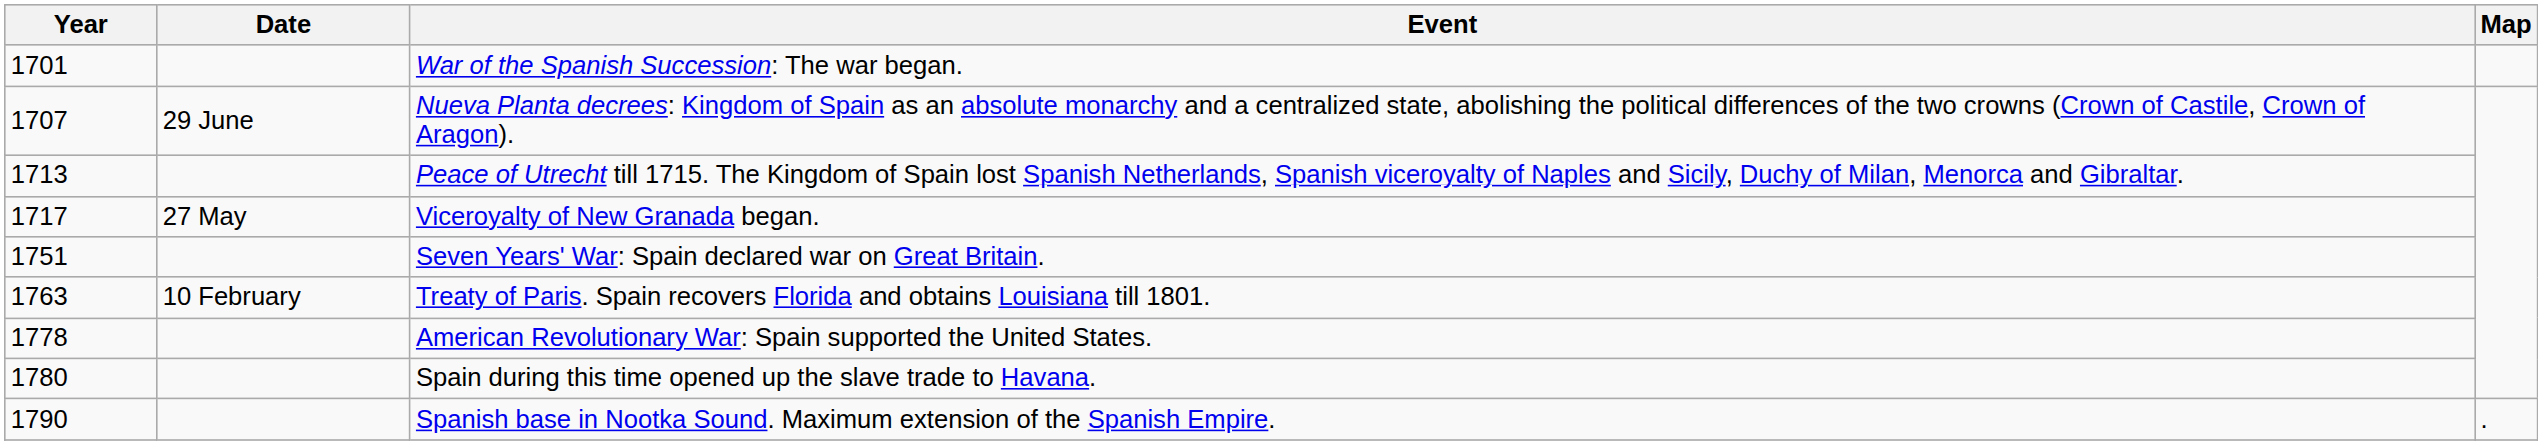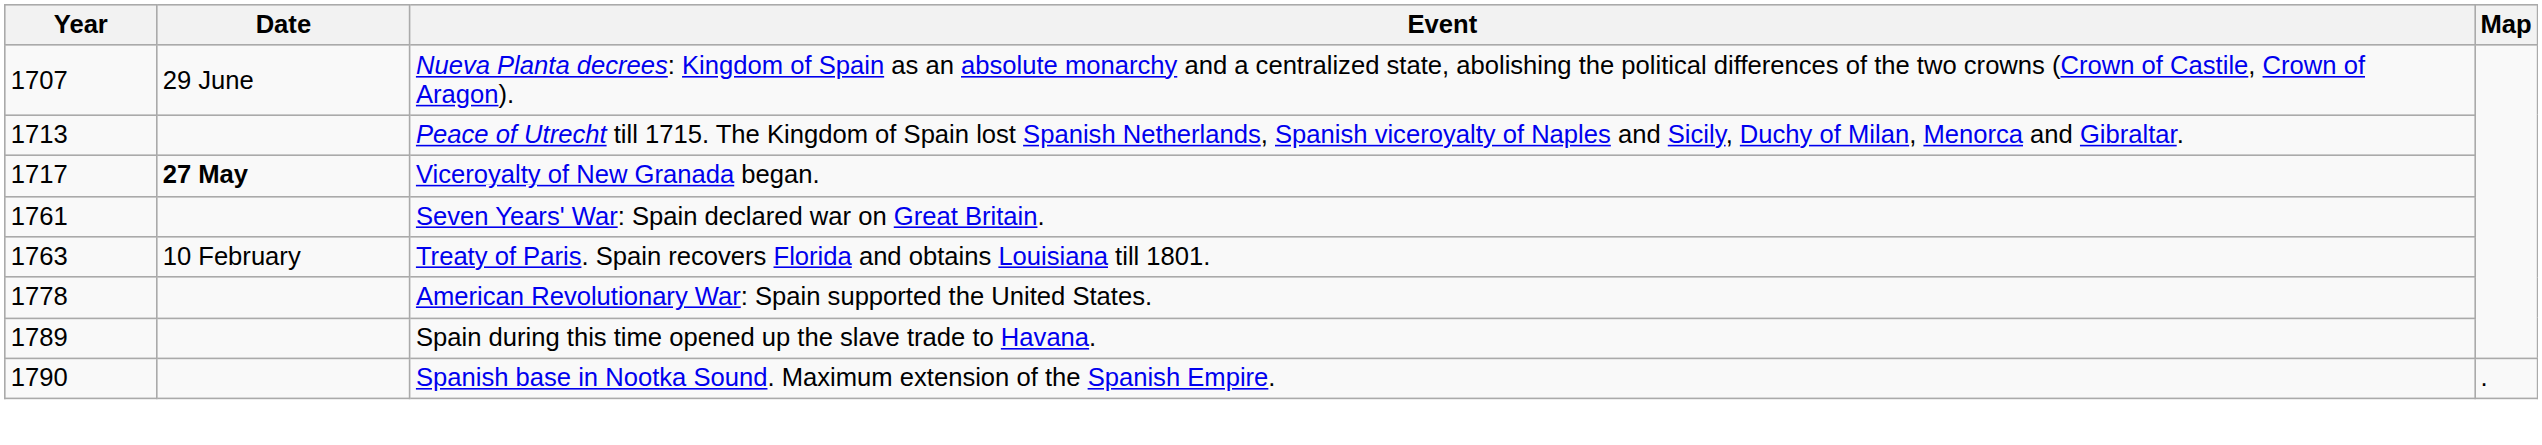 <table class="wikitable" style="width:100%">
 <tr>
 <th style="width:6%">Year</th>
 <th style="width:10%">Date</th>
 <th>Event</th>
 <th>Map</th>
-</tr>
-<tr>
-<td>1701</td>
-<td></td>
-<td><em><a href='#'>War of the Spanish Succession</a></em>: The war began.</td>
-<td></td>
 </tr>
 <tr>
 <td>1707</td>
 <td>29 June</td>
 <td><em><a href='#'>Nueva Planta decrees</a></em>: <a href='#'>Kingdom of Spain</a> as an <a href='#'>absolute monarchy</a> and a centralized state, abolishing the political differences of the two crowns (<a href='#'>Crown of Castile</a>, <a href='#'>Crown of Aragon</a>).</td>
 </tr>
 <tr>
 <td>1713</td>
 <td></td>
 <td><em><a href='#'>Peace of Utrecht</a></em> till 1715. The Kingdom of Spain lost <a href='#'>Spanish Netherlands</a>, <a href='#'>Spanish viceroyalty of Naples</a> and <a href='#'>Sicily</a>, <a href='#'>Duchy of Milan</a>, <a href='#'>Menorca</a> and <a href='#'>Gibraltar</a>.</td>
 </tr>
 <tr>
 <td>1717</td>
-<td>27 May</td>
+<td><strong>27 May</strong></td>
 <td><a href='#'>Viceroyalty of New Granada</a> began.</td>
 </tr>
 <tr>
-<td>1751</td>
+<td>1761</td>
 <td></td>
 <td><a href='#'>Seven Years' War</a>: Spain declared war on <a href='#'>Great Britain</a>.</td>
 </tr>
 <tr>
 <td>1763</td>
 <td>10 February</td>
 <td><a href='#'>Treaty of Paris</a>. Spain recovers <a href='#'>Florida</a> and obtains <a href='#'>Louisiana</a> till 1801.</td>
 </tr>
 <tr>
 <td>1778</td>
 <td></td>
 <td><a href='#'>American Revolutionary War</a>: Spain supported the United States.</td>
 </tr>
 <tr>
-<td>1780</td>
+<td>1789</td>
 <td></td>
 <td>Spain during this time opened up the slave trade to <a href='#'>Havana</a>.</td>
 </tr>
 <tr>
 <td>1790</td>
 <td></td>
 <td><a href='#'>Spanish base in Nootka Sound</a>. Maximum extension of the <a href='#'>Spanish Empire</a>.</td>
 <td>.</td>
 </tr>
 </table>
